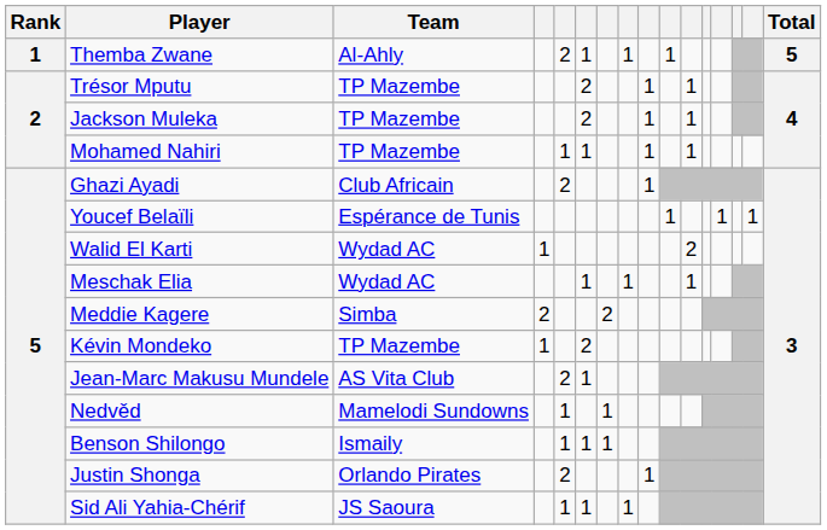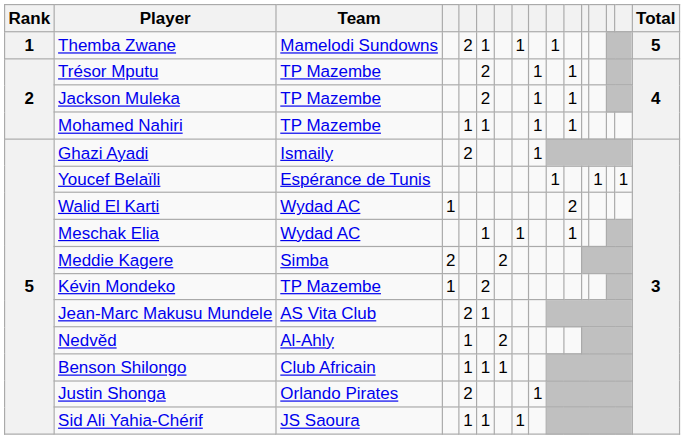 <table class="wikitable" style="text-align:center; font-size:90%">
 <tr>
 <th>Rank</th>
 <th>Player</th>
 <th>Team</th>
 <th></th>
 <th></th>
 <th></th>
 <th></th>
 <th></th>
 <th></th>
 <th></th>
 <th></th>
 <th></th>
 <th></th>
 <th></th>
 <th></th>
 <th>Total</th>
 </tr>
 <tr>
 <th>1</th>
 <td align=left> <a href='#'>Themba Zwane</a></td>
-<td align=left> <a href='#'>Al-Ahly</a></td>
+<td align=left> <a href='#'>Mamelodi Sundowns</a></td>
 <td></td>
 <td>2</td>
 <td>1</td>
 <td></td>
 <td>1</td>
 <td></td>
 <td>1</td>
 <td></td>
 <td></td>
 <td></td>
 <td bgcolor="silver" colspan=2></td>
 <th>5</th>
 </tr>
 <tr>
 <th rowspan=3>2</th>
 <td align=left> <a href='#'>Trésor Mputu</a></td>
 <td align=left> <a href='#'>TP Mazembe</a></td>
 <td></td>
 <td></td>
 <td>2</td>
 <td></td>
 <td></td>
 <td>1</td>
 <td></td>
 <td>1</td>
 <td></td>
 <td></td>
 <td bgcolor="silver" colspan=2></td>
 <th rowspan=3>4</th>
 </tr>
 <tr>
 <td align=left> <a href='#'>Jackson Muleka</a></td>
 <td align=left> <a href='#'>TP Mazembe</a></td>
 <td></td>
 <td></td>
 <td>2</td>
 <td></td>
 <td></td>
 <td>1</td>
 <td></td>
 <td>1</td>
 <td></td>
 <td></td>
 <td bgcolor="silver" colspan=2></td>
 </tr>
 <tr>
 <td align=left> <a href='#'>Mohamed Nahiri</a></td>
 <td align=left> <a href='#'>TP Mazembe</a></td>
 <td></td>
 <td>1</td>
 <td>1</td>
 <td></td>
 <td></td>
 <td>1</td>
 <td></td>
 <td>1</td>
 <td></td>
 <td></td>
 <td></td>
 <td></td>
 </tr>
 <tr>
 <th rowspan=11>5</th>
 <td align=left> <a href='#'>Ghazi Ayadi</a></td>
-<td align=left> <a href='#'>Club Africain</a></td>
+<td align=left> <a href='#'>Ismaily</a></td>
 <td></td>
 <td>2</td>
 <td></td>
 <td></td>
 <td></td>
 <td>1</td>
 <td bgcolor="silver" colspan=6></td>
 <th rowspan=11>3</th>
 </tr>
 <tr>
 <td align=left> <a href='#'>Youcef Belaïli</a></td>
 <td align=left> <a href='#'>Espérance de Tunis</a></td>
 <td></td>
 <td></td>
 <td></td>
 <td></td>
 <td></td>
 <td></td>
 <td>1</td>
 <td></td>
 <td></td>
 <td>1</td>
 <td></td>
 <td>1</td>
 </tr>
 <tr>
 <td align=left> <a href='#'>Walid El Karti</a></td>
 <td align=left> <a href='#'>Wydad AC</a></td>
 <td>1</td>
 <td></td>
 <td></td>
 <td></td>
 <td></td>
 <td></td>
 <td></td>
 <td>2</td>
 <td></td>
 <td></td>
 <td></td>
 <td></td>
 </tr>
 <tr>
 <td align=left> <a href='#'>Meschak Elia</a></td>
 <td align=left> <a href='#'>Wydad AC</a></td>
 <td></td>
 <td></td>
 <td>1</td>
 <td></td>
 <td>1</td>
 <td></td>
 <td></td>
 <td>1</td>
 <td></td>
 <td></td>
 <td bgcolor="silver" colspan=2></td>
 </tr>
 <tr>
 <td align=left> <a href='#'>Meddie Kagere</a></td>
 <td align=left> <a href='#'>Simba</a></td>
 <td>2</td>
 <td></td>
 <td></td>
 <td>2</td>
 <td></td>
 <td></td>
 <td></td>
 <td></td>
 <td bgcolor="silver" colspan=4></td>
 </tr>
 <tr>
 <td align=left> <a href='#'>Kévin Mondeko</a></td>
 <td align=left> <a href='#'>TP Mazembe</a></td>
 <td>1</td>
 <td></td>
 <td>2</td>
 <td></td>
 <td></td>
 <td></td>
 <td></td>
 <td></td>
 <td></td>
 <td></td>
 <td bgcolor="silver" colspan=2></td>
 </tr>
 <tr>
 <td align=left> <a href='#'>Jean-Marc Makusu Mundele</a></td>
 <td align=left> <a href='#'>AS Vita Club</a></td>
 <td></td>
 <td>2</td>
 <td>1</td>
 <td></td>
 <td></td>
 <td></td>
 <td bgcolor="silver" colspan=6></td>
 </tr>
 <tr>
 <td align=left> <a href='#'>Nedvěd</a></td>
-<td align=left> <a href='#'>Mamelodi Sundowns</a></td>
+<td align=left> <a href='#'>Al-Ahly</a></td>
 <td></td>
 <td>1</td>
 <td></td>
-<td>1</td>
+<td>2</td>
 <td></td>
 <td></td>
 <td></td>
 <td></td>
 <td bgcolor="silver" colspan=4></td>
 </tr>
 <tr>
 <td align=left> <a href='#'>Benson Shilongo</a></td>
-<td align=left> <a href='#'>Ismaily</a></td>
+<td align=left> <a href='#'>Club Africain</a></td>
 <td></td>
 <td>1</td>
 <td>1</td>
 <td>1</td>
 <td></td>
 <td></td>
 <td bgcolor="silver" colspan=6></td>
 </tr>
 <tr>
 <td align=left> <a href='#'>Justin Shonga</a></td>
 <td align=left> <a href='#'>Orlando Pirates</a></td>
 <td></td>
 <td>2</td>
 <td></td>
 <td></td>
 <td></td>
 <td>1</td>
 <td bgcolor="silver" colspan=6></td>
 </tr>
 <tr>
 <td align=left> <a href='#'>Sid Ali Yahia-Chérif</a></td>
 <td align=left> <a href='#'>JS Saoura</a></td>
 <td></td>
 <td>1</td>
 <td>1</td>
 <td></td>
 <td>1</td>
 <td></td>
 <td bgcolor="silver" colspan=6></td>
 </tr>
 </table>
